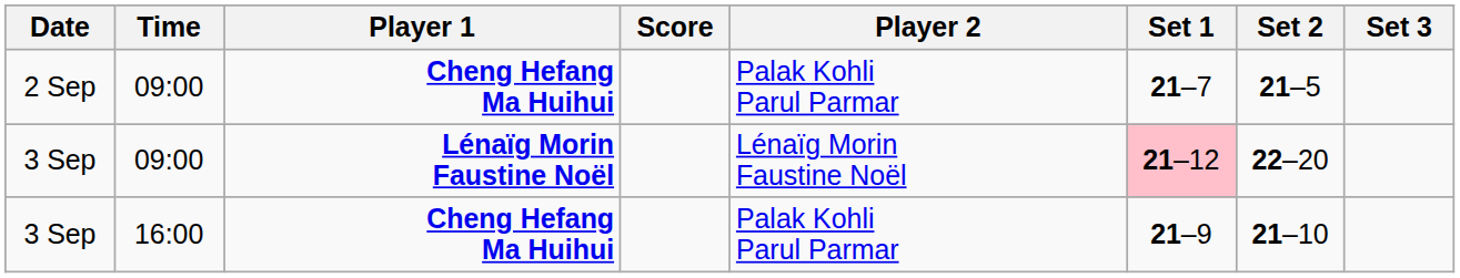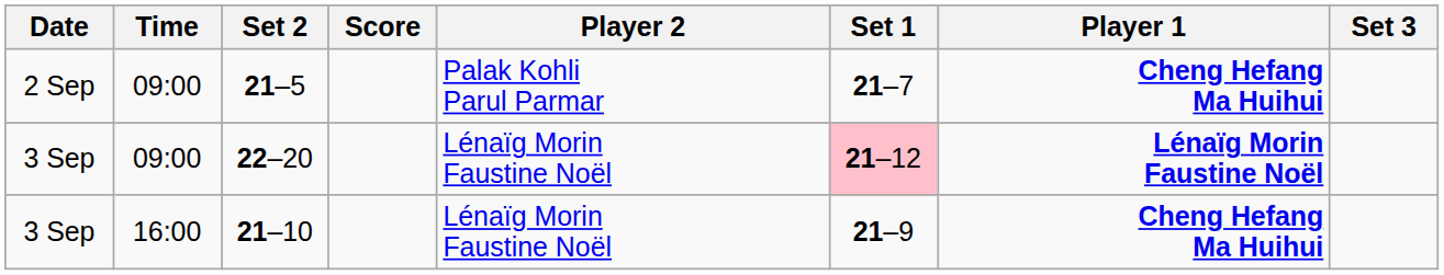 <table class="wikitable" style="font-size:90%; text-align:center">
 <tr>
 <th width="50">Date</th>
 <th width="50">Time</th>
-<th width="200">Player 1</th>
+<th width="50">Set 2</th>
 <th width="50">Score</th>
 <th width="200">Player 2</th>
 <th width="50">Set 1</th>
-<th width="50">Set 2</th>
+<th width="200">Player 1</th>
 <th width="50">Set 3</th>
 </tr>
 <tr>
 <td>2 Sep</td>
 <td>09:00</td>
-<td align="right"><strong><a href='#'>Cheng Hefang</a> <br><a href='#'>Ma Huihui</a> </strong></td>
+<td><strong>21</strong>–5</td>
 <td> </td>
 <td align="left"> <a href='#'>Palak Kohli</a><br> <a href='#'>Parul Parmar</a></td>
 <td><strong>21</strong>–7</td>
-<td><strong>21</strong>–5</td>
+<td align="right"><strong><a href='#'>Cheng Hefang</a> <br><a href='#'>Ma Huihui</a> </strong></td>
 <td></td>
 </tr>
 <tr>
 <td>3 Sep</td>
 <td>09:00</td>
-<td align="right"><strong><a href='#'>Lénaïg Morin</a> <br><a href='#'>Faustine Noël</a> </strong></td>
+<td><strong>22</strong>–20</td>
 <td> </td>
 <td align="left"> <a href='#'>Lénaïg Morin</a><br> <a href='#'>Faustine Noël</a></td>
 <td style="background: pink;"><strong>21</strong>–12</td>
-<td><strong>22</strong>–20</td>
+<td align="right"><strong><a href='#'>Lénaïg Morin</a> <br><a href='#'>Faustine Noël</a> </strong></td>
 <td></td>
 </tr>
 <tr>
 <td>3 Sep</td>
 <td>16:00</td>
+<td><strong>21</strong>–10</td>
+<td> </td>
+<td align="left"> <a href='#'>Lénaïg Morin</a><br> <a href='#'>Faustine Noël</a></td>
+<td><strong>21</strong>–9</td>
 <td align="right"><strong><a href='#'>Cheng Hefang</a> <br><a href='#'>Ma Huihui</a> </strong></td>
-<td> </td>
-<td align="left"> <a href='#'>Palak Kohli</a><br> <a href='#'>Parul Parmar</a></td>
-<td><strong>21</strong>–9</td>
-<td><strong>21</strong>–10</td>
 <td></td>
 </tr>
 </table>
